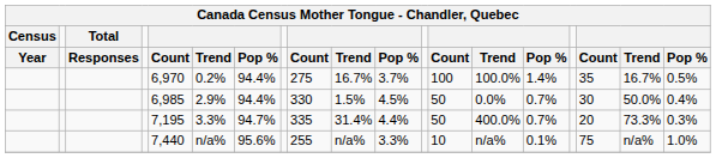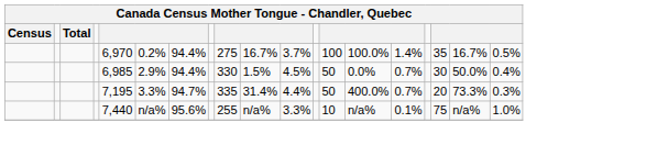 <table class="wikitable">
 <tr>
 <th colspan="19">Canada Census Mother Tongue - Chandler, Quebec</th>
 </tr>
 <tr>
 <th>Census</th>
 <td></td>
 <th>Total</th>
 <td colspan="1"></td>
 <th colspan="3"></th>
 <td colspan="1"></td>
 <th colspan="3"></th>
 <td colspan="1"></td>
 <th colspan="3"></th>
 <td colspan="1"></td>
 <th colspan="3"></th>
-</tr>
-<tr>
-<th>Year</th>
-<td></td>
-<th>Responses</th>
-<td></td>
-<th>Count</th>
-<th>Trend</th>
-<th>Pop %</th>
-<td></td>
-<th>Count</th>
-<th>Trend</th>
-<th>Pop %</th>
-<td></td>
-<th>Count</th>
-<th>Trend</th>
-<th>Pop %</th>
-<td></td>
-<th>Count</th>
-<th>Trend</th>
-<th>Pop %</th>
 </tr>
 <tr>
 <td></td>
 <td></td>
 <td></td>
 <td></td>
 <td>6,970</td>
 <td> 0.2%</td>
 <td>94.4%</td>
 <td></td>
 <td>275</td>
 <td> 16.7%</td>
 <td>3.7%</td>
 <td></td>
 <td>100</td>
 <td> 100.0%</td>
 <td>1.4%</td>
 <td></td>
 <td>35</td>
 <td> 16.7%</td>
 <td>0.5%</td>
 </tr>
 <tr>
 <td></td>
 <td></td>
 <td></td>
 <td></td>
 <td>6,985</td>
 <td> 2.9%</td>
 <td>94.4%</td>
 <td></td>
 <td>330</td>
 <td> 1.5%</td>
 <td>4.5%</td>
 <td></td>
 <td>50</td>
 <td> 0.0%</td>
 <td>0.7%</td>
 <td></td>
 <td>30</td>
 <td> 50.0%</td>
 <td>0.4%</td>
 </tr>
 <tr>
 <td></td>
 <td></td>
 <td></td>
 <td></td>
 <td>7,195</td>
 <td> 3.3%</td>
 <td>94.7%</td>
 <td></td>
 <td>335</td>
 <td> 31.4%</td>
 <td>4.4%</td>
 <td></td>
 <td>50</td>
 <td> 400.0%</td>
 <td>0.7%</td>
 <td></td>
 <td>20</td>
 <td> 73.3%</td>
 <td>0.3%</td>
 </tr>
 <tr>
 <td></td>
 <td></td>
 <td></td>
 <td></td>
 <td>7,440</td>
 <td> n/a%</td>
 <td>95.6%</td>
 <td></td>
 <td>255</td>
 <td> n/a%</td>
 <td>3.3%</td>
 <td></td>
 <td>10</td>
 <td> n/a%</td>
 <td>0.1%</td>
 <td></td>
 <td>75</td>
 <td> n/a%</td>
 <td>1.0%</td>
 </tr>
 <tr>
 </tr>
 </table>
